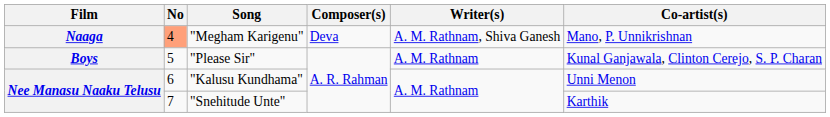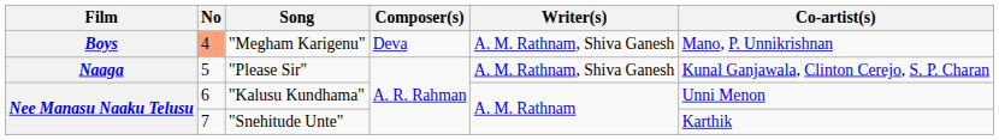 <table class="wikitable sortable plainrowheaders">
 <tr>
 <th>Film</th>
 <th>No</th>
 <th>Song</th>
 <th>Composer(s)</th>
 <th>Writer(s)</th>
 <th>Co-artist(s)</th>
 </tr>
 <tr>
-<th><em><a href='#'>Naaga</a></em></th>
+<th><em><a href='#'>Boys</a></em></th>
 <td style="background: lightsalmon;">4</td>
 <td>"Megham Karigenu"</td>
 <td><a href='#'>Deva</a></td>
 <td><a href='#'>A. M. Rathnam</a>, Shiva Ganesh</td>
 <td><a href='#'>Mano</a>, <a href='#'>P. Unnikrishnan</a></td>
 </tr>
 <tr>
-<th><em><a href='#'>Boys</a></em></th>
+<th><em><a href='#'>Naaga</a></em></th>
 <td>5</td>
 <td>"Please Sir"</td>
 <td rowspan="3"><a href='#'>A. R. Rahman</a></td>
-<td><a href='#'>A. M. Rathnam</a></td>
+<td><a href='#'>A. M. Rathnam</a>, Shiva Ganesh</td>
 <td><a href='#'>Kunal Ganjawala</a>, <a href='#'>Clinton Cerejo</a>, <a href='#'>S. P. Charan</a></td>
 </tr>
 <tr>
 <th rowspan="2"><em><a href='#'>Nee Manasu Naaku Telusu</a></em></th>
 <td>6</td>
 <td>"Kalusu Kundhama"</td>
 <td rowspan="2"><a href='#'>A. M. Rathnam</a></td>
 <td><a href='#'>Unni Menon</a></td>
 </tr>
 <tr>
 <td>7</td>
 <td>"Snehitude Unte"</td>
 <td><a href='#'>Karthik</a></td>
 </tr>
 </table>
